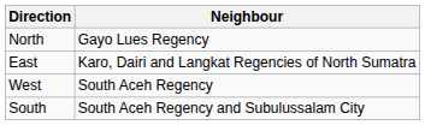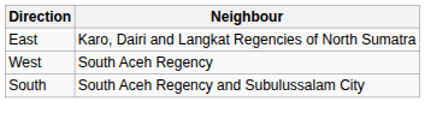 <table class="wikitable">
 <tr>
 <th>Direction</th>
 <th>Neighbour</th>
-</tr>
-<tr>
-<td>North</td>
-<td>Gayo Lues Regency</td>
 </tr>
 <tr>
 <td>East</td>
 <td>Karo, Dairi and Langkat Regencies of North Sumatra</td>
 </tr>
 <tr>
 <td>West</td>
 <td>South Aceh Regency</td>
 </tr>
 <tr>
 <td>South</td>
 <td>South Aceh Regency and Subulussalam City</td>
 </tr>
 </table>
